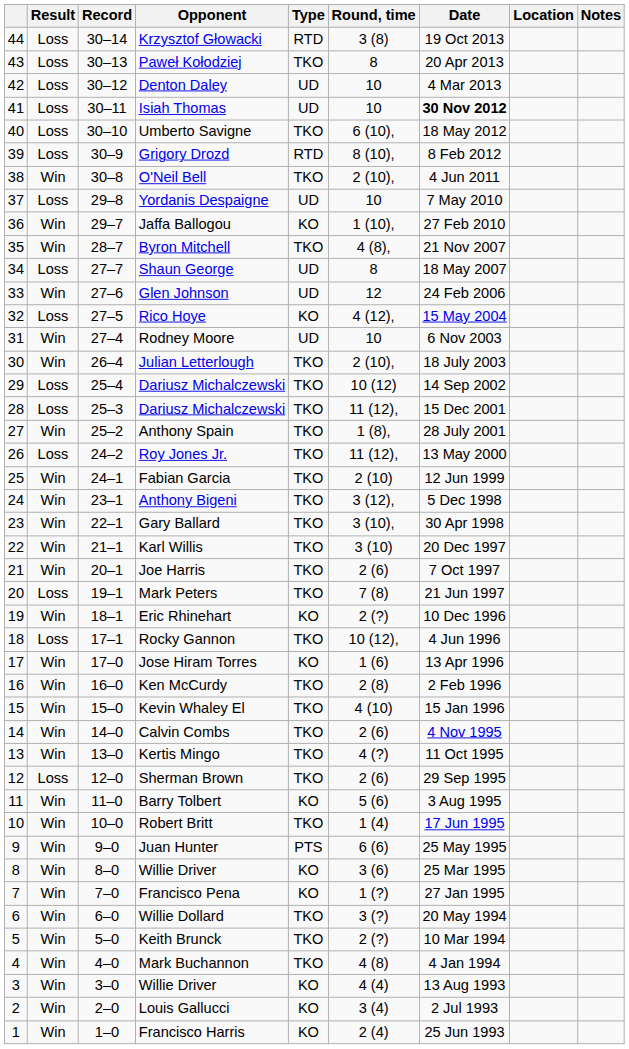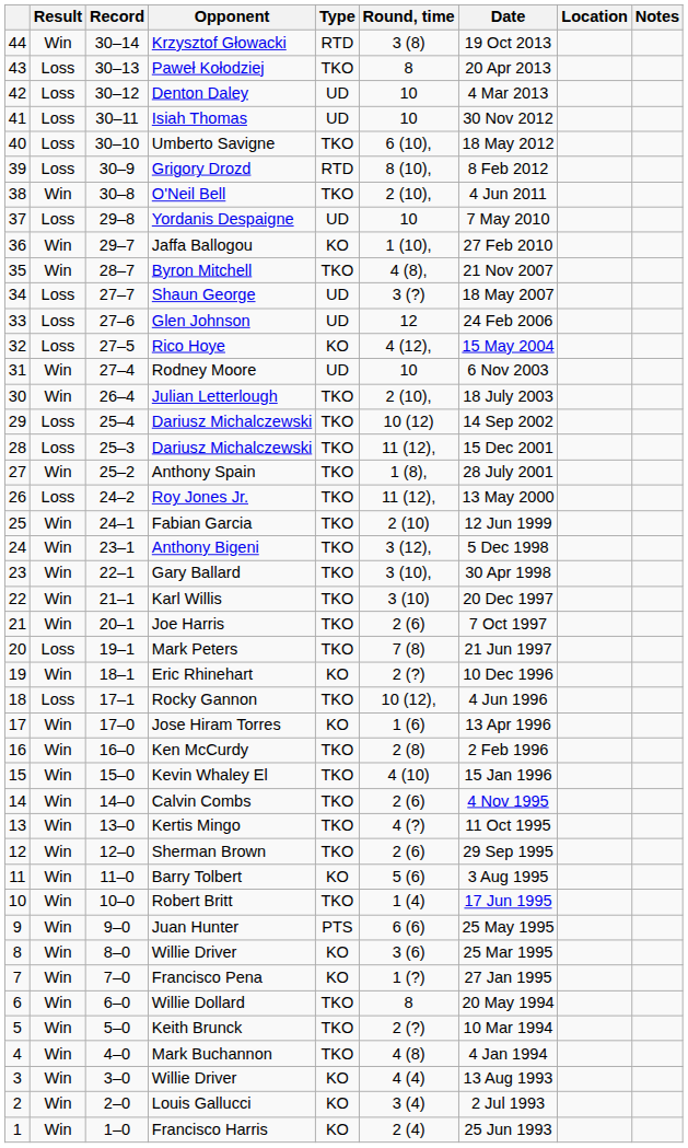 <table class=wikitable style=text-align:center>
 <tr>
 <th></th>
 <th>Result</th>
 <th>Record</th>
 <th>Opponent</th>
 <th>Type</th>
 <th>Round, time</th>
 <th>Date</th>
 <th>Location</th>
 <th>Notes</th>
 </tr>
 <tr>
 <td>44</td>
-<td>Loss</td>
+<td>Win</td>
 <td>30–14</td>
 <td align=left><a href='#'>Krzysztof Głowacki</a></td>
 <td>RTD</td>
 <td>3 (8)</td>
 <td>19 Oct 2013</td>
 <td align=left></td>
 <td align=left></td>
 </tr>
 <tr>
 <td>43</td>
 <td>Loss</td>
 <td>30–13</td>
 <td align=left><a href='#'>Paweł Kołodziej</a></td>
 <td>TKO</td>
 <td>8</td>
 <td>20 Apr 2013</td>
 <td align=left></td>
 <td align=left></td>
 </tr>
 <tr>
 <td>42</td>
 <td>Loss</td>
 <td>30–12</td>
 <td align=left><a href='#'>Denton Daley</a></td>
 <td>UD</td>
 <td>10</td>
 <td>4 Mar 2013</td>
 <td align=left></td>
 <td align=left></td>
 </tr>
 <tr>
 <td>41</td>
 <td>Loss</td>
 <td>30–11</td>
 <td align=left><a href='#'>Isiah Thomas</a></td>
 <td>UD</td>
 <td>10</td>
-<td><strong>30 Nov 2012</strong></td>
+<td>30 Nov 2012</td>
 <td align=left></td>
 <td align=left></td>
 </tr>
 <tr>
 <td>40</td>
 <td>Loss</td>
 <td>30–10</td>
 <td align=left>Umberto Savigne</td>
 <td>TKO</td>
 <td>6 (10), </td>
 <td>18 May 2012</td>
 <td align=left></td>
 <td align=left></td>
 </tr>
 <tr>
 <td>39</td>
 <td>Loss</td>
 <td>30–9</td>
 <td align=left><a href='#'>Grigory Drozd</a></td>
 <td>RTD</td>
 <td>8 (10), </td>
 <td>8 Feb 2012</td>
 <td align=left></td>
 <td align=left></td>
 </tr>
 <tr>
 <td>38</td>
 <td>Win</td>
 <td>30–8</td>
 <td align=left><a href='#'>O'Neil Bell</a></td>
 <td>TKO</td>
 <td>2 (10), </td>
 <td>4 Jun 2011</td>
 <td align=left></td>
 <td align=left></td>
 </tr>
 <tr>
 <td>37</td>
 <td>Loss</td>
 <td>29–8</td>
 <td align=left><a href='#'>Yordanis Despaigne</a></td>
 <td>UD</td>
 <td>10</td>
 <td>7 May 2010</td>
 <td align=left></td>
 <td align=left></td>
 </tr>
 <tr>
 <td>36</td>
 <td>Win</td>
 <td>29–7</td>
 <td align=left>Jaffa Ballogou</td>
 <td>KO</td>
 <td>1 (10), </td>
 <td>27 Feb 2010</td>
 <td align=left></td>
 <td align=left></td>
 </tr>
 <tr>
 <td>35</td>
 <td>Win</td>
 <td>28–7</td>
 <td align=left><a href='#'>Byron Mitchell</a></td>
 <td>TKO</td>
 <td>4 (8), </td>
 <td>21 Nov 2007</td>
 <td align=left></td>
 <td align=left></td>
 </tr>
 <tr>
 <td>34</td>
 <td>Loss</td>
 <td>27–7</td>
 <td align=left><a href='#'>Shaun George</a></td>
 <td>UD</td>
-<td>8</td>
+<td>3 (?)</td>
 <td>18 May 2007</td>
 <td align=left></td>
 <td align=left></td>
 </tr>
 <tr>
 <td>33</td>
-<td>Win</td>
+<td>Loss</td>
 <td>27–6</td>
 <td align=left><a href='#'>Glen Johnson</a></td>
 <td>UD</td>
 <td>12</td>
 <td>24 Feb 2006</td>
 <td align=left></td>
 <td align=left></td>
 </tr>
 <tr>
 <td>32</td>
 <td>Loss</td>
 <td>27–5</td>
 <td align=left><a href='#'>Rico Hoye</a></td>
 <td>KO</td>
 <td>4 (12), </td>
 <td><a href='#'>15 May 2004</a></td>
 <td align=left></td>
 <td align=left></td>
 </tr>
 <tr>
 <td>31</td>
 <td>Win</td>
 <td>27–4</td>
 <td align=left>Rodney Moore</td>
 <td>UD</td>
 <td>10</td>
 <td>6 Nov 2003</td>
 <td align=left></td>
 <td align=left></td>
 </tr>
 <tr>
 <td>30</td>
 <td>Win</td>
 <td>26–4</td>
 <td align=left><a href='#'>Julian Letterlough</a></td>
 <td>TKO</td>
 <td>2 (10), </td>
 <td>18 July 2003</td>
 <td align=left></td>
 <td align=left></td>
 </tr>
 <tr>
 <td>29</td>
 <td>Loss</td>
 <td>25–4</td>
 <td align=left><a href='#'>Dariusz Michalczewski</a></td>
 <td>TKO</td>
 <td>10 (12)</td>
 <td>14 Sep 2002</td>
 <td align=left></td>
 <td align=left></td>
 </tr>
 <tr>
 <td>28</td>
 <td>Loss</td>
 <td>25–3</td>
 <td align=left><a href='#'>Dariusz Michalczewski</a></td>
 <td>TKO</td>
 <td>11 (12), </td>
 <td>15 Dec 2001</td>
 <td align=left></td>
 <td align=left></td>
 </tr>
 <tr>
 <td>27</td>
 <td>Win</td>
 <td>25–2</td>
 <td align=left>Anthony Spain</td>
 <td>TKO</td>
 <td>1 (8), </td>
 <td>28 July 2001</td>
 <td align=left></td>
 <td align=left></td>
 </tr>
 <tr>
 <td>26</td>
 <td>Loss</td>
 <td>24–2</td>
 <td align=left><a href='#'>Roy Jones Jr.</a></td>
 <td>TKO</td>
 <td>11 (12), </td>
 <td>13 May 2000</td>
 <td align=left></td>
 <td align=left></td>
 </tr>
 <tr>
 <td>25</td>
 <td>Win</td>
 <td>24–1</td>
 <td align=left>Fabian Garcia</td>
 <td>TKO</td>
 <td>2 (10)</td>
 <td>12 Jun 1999</td>
 <td align=left></td>
 <td align=left></td>
 </tr>
 <tr>
 <td>24</td>
 <td>Win</td>
 <td>23–1</td>
 <td align=left><a href='#'>Anthony Bigeni</a></td>
 <td>TKO</td>
 <td>3 (12), </td>
 <td>5 Dec 1998</td>
 <td align=left></td>
 <td align=left></td>
 </tr>
 <tr>
 <td>23</td>
 <td>Win</td>
 <td>22–1</td>
 <td align=left>Gary Ballard</td>
 <td>TKO</td>
 <td>3 (10), </td>
 <td>30 Apr 1998</td>
 <td align=left></td>
 <td align=left></td>
 </tr>
 <tr>
 <td>22</td>
 <td>Win</td>
 <td>21–1</td>
 <td align=left>Karl Willis</td>
 <td>TKO</td>
 <td>3 (10)</td>
 <td>20 Dec 1997</td>
 <td align=left></td>
 <td align=left></td>
 </tr>
 <tr>
 <td>21</td>
 <td>Win</td>
 <td>20–1</td>
 <td align=left>Joe Harris</td>
 <td>TKO</td>
 <td>2 (6)</td>
 <td>7 Oct 1997</td>
 <td align=left></td>
 <td align=left></td>
 </tr>
 <tr>
 <td>20</td>
 <td>Loss</td>
 <td>19–1</td>
 <td align=left>Mark Peters</td>
 <td>TKO</td>
 <td>7 (8)</td>
 <td>21 Jun 1997</td>
 <td align=left></td>
 <td align=left></td>
 </tr>
 <tr>
 <td>19</td>
 <td>Win</td>
 <td>18–1</td>
 <td align=left>Eric Rhinehart</td>
 <td>KO</td>
 <td>2 (?)</td>
 <td>10 Dec 1996</td>
 <td align=left></td>
 <td align=left></td>
 </tr>
 <tr>
 <td>18</td>
 <td>Loss</td>
 <td>17–1</td>
 <td align=left>Rocky Gannon</td>
 <td>TKO</td>
 <td>10 (12), </td>
 <td>4 Jun 1996</td>
 <td align=left></td>
 <td align=left></td>
 </tr>
 <tr>
 <td>17</td>
 <td>Win</td>
 <td>17–0</td>
 <td align=left>Jose Hiram Torres</td>
 <td>KO</td>
 <td>1 (6)</td>
 <td>13 Apr 1996</td>
 <td align=left></td>
 <td align=left></td>
 </tr>
 <tr>
 <td>16</td>
 <td>Win</td>
 <td>16–0</td>
 <td align=left>Ken McCurdy</td>
 <td>TKO</td>
 <td>2 (8)</td>
 <td>2 Feb 1996</td>
 <td align=left></td>
 <td align=left></td>
 </tr>
 <tr>
 <td>15</td>
 <td>Win</td>
 <td>15–0</td>
 <td align=left>Kevin Whaley El</td>
 <td>TKO</td>
 <td>4 (10)</td>
 <td>15 Jan 1996</td>
 <td align=left></td>
 <td align=left></td>
 </tr>
 <tr>
 <td>14</td>
 <td>Win</td>
 <td>14–0</td>
 <td align=left>Calvin Combs</td>
 <td>TKO</td>
 <td>2 (6)</td>
 <td><a href='#'>4 Nov 1995</a></td>
 <td align=left></td>
 <td align=left></td>
 </tr>
 <tr>
 <td>13</td>
 <td>Win</td>
 <td>13–0</td>
 <td align=left>Kertis Mingo</td>
 <td>TKO</td>
 <td>4 (?)</td>
 <td>11 Oct 1995</td>
 <td align=left></td>
 <td align=left></td>
 </tr>
 <tr>
 <td>12</td>
-<td>Loss</td>
+<td>Win</td>
 <td>12–0</td>
 <td align=left>Sherman Brown</td>
 <td>TKO</td>
 <td>2 (6)</td>
 <td>29 Sep 1995</td>
 <td align=left></td>
 <td align=left></td>
 </tr>
 <tr>
 <td>11</td>
 <td>Win</td>
 <td>11–0</td>
 <td align=left>Barry Tolbert</td>
 <td>KO</td>
 <td>5 (6)</td>
 <td>3 Aug 1995</td>
 <td align=left></td>
 <td align=left></td>
 </tr>
 <tr>
 <td>10</td>
 <td>Win</td>
 <td>10–0</td>
 <td align=left>Robert Britt</td>
 <td>TKO</td>
 <td>1 (4)</td>
 <td><a href='#'>17 Jun 1995</a></td>
 <td align=left></td>
 <td align=left></td>
 </tr>
 <tr>
 <td>9</td>
 <td>Win</td>
 <td>9–0</td>
 <td align=left>Juan Hunter</td>
 <td>PTS</td>
 <td>6 (6)</td>
 <td>25 May 1995</td>
 <td align=left></td>
 <td align=left></td>
 </tr>
 <tr>
 <td>8</td>
 <td>Win</td>
 <td>8–0</td>
 <td align=left>Willie Driver</td>
 <td>KO</td>
 <td>3 (6)</td>
 <td>25 Mar 1995</td>
 <td align=left></td>
 <td align=left></td>
 </tr>
 <tr>
 <td>7</td>
 <td>Win</td>
 <td>7–0</td>
 <td align=left>Francisco Pena</td>
 <td>KO</td>
 <td>1 (?)</td>
 <td>27 Jan 1995</td>
 <td align=left></td>
 <td align=left></td>
 </tr>
 <tr>
 <td>6</td>
 <td>Win</td>
 <td>6–0</td>
 <td align=left>Willie Dollard</td>
 <td>TKO</td>
-<td>3 (?)</td>
+<td>8</td>
 <td>20 May 1994</td>
 <td align=left></td>
 <td align=left></td>
 </tr>
 <tr>
 <td>5</td>
 <td>Win</td>
 <td>5–0</td>
 <td align=left>Keith Brunck</td>
 <td>TKO</td>
 <td>2 (?)</td>
 <td>10 Mar 1994</td>
 <td align=left></td>
 <td align=left></td>
 </tr>
 <tr>
 <td>4</td>
 <td>Win</td>
 <td>4–0</td>
 <td align=left>Mark Buchannon</td>
 <td>TKO</td>
 <td>4 (8)</td>
 <td>4 Jan 1994</td>
 <td align=left></td>
 <td align=left></td>
 </tr>
 <tr>
 <td>3</td>
 <td>Win</td>
 <td>3–0</td>
 <td align=left>Willie Driver</td>
 <td>KO</td>
 <td>4 (4)</td>
 <td>13 Aug 1993</td>
 <td align=left></td>
 <td align=left></td>
 </tr>
 <tr>
 <td>2</td>
 <td>Win</td>
 <td>2–0</td>
 <td align=left>Louis Gallucci</td>
 <td>KO</td>
 <td>3 (4)</td>
 <td>2 Jul 1993</td>
 <td align=left></td>
 <td align=left></td>
 </tr>
 <tr>
 <td>1</td>
 <td>Win</td>
 <td>1–0</td>
 <td align=left>Francisco Harris</td>
 <td>KO</td>
 <td>2 (4)</td>
 <td>25 Jun 1993</td>
 <td align=left></td>
 <td align=left></td>
 </tr>
 </table>
